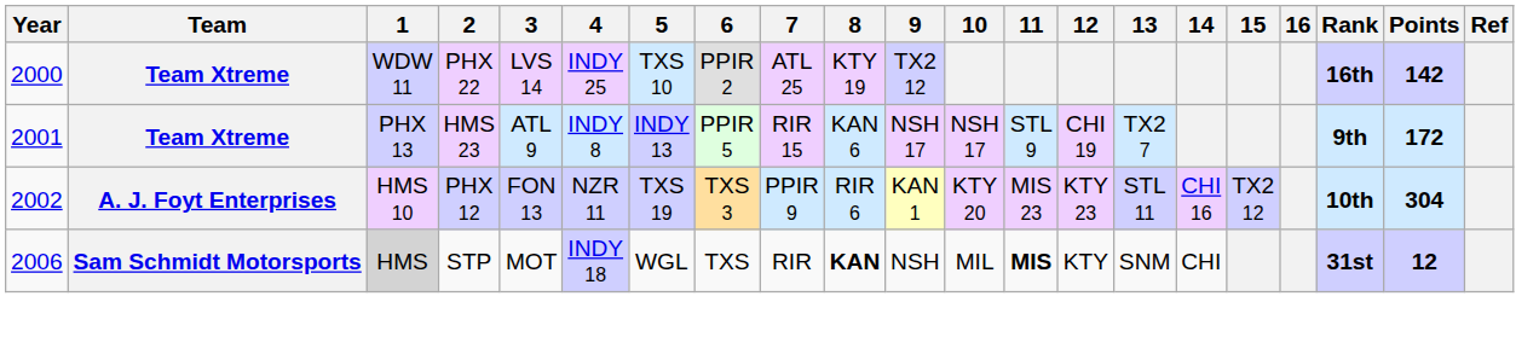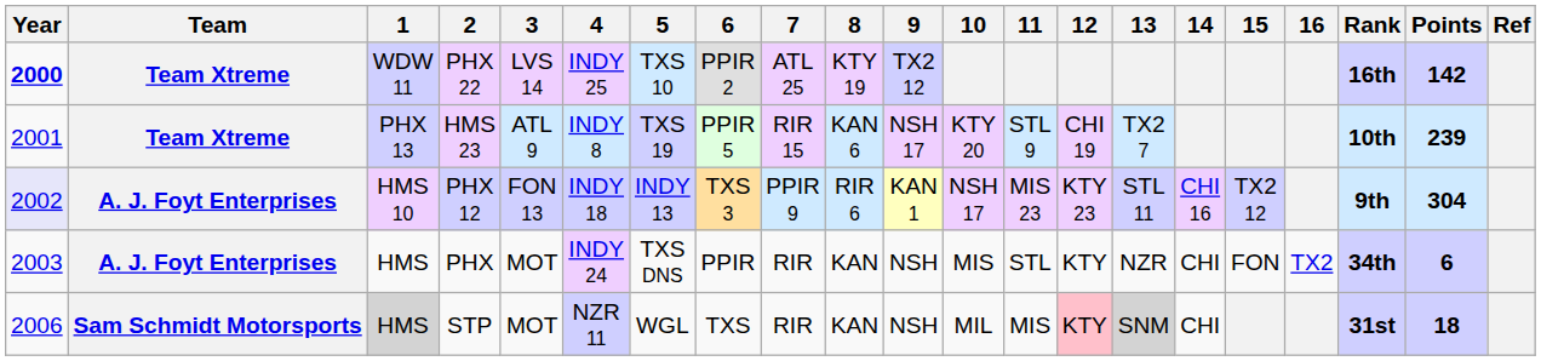 <table class="wikitable" style="text-align:center; font-size:95%">
 <tr>
 <th>Year</th>
 <th>Team</th>
 <th>1</th>
 <th>2</th>
 <th>3</th>
 <th>4</th>
 <th>5</th>
 <th>6</th>
 <th>7</th>
 <th>8</th>
 <th>9</th>
 <th>10</th>
 <th>11</th>
 <th>12</th>
 <th>13</th>
 <th>14</th>
 <th>15</th>
 <th>16</th>
 <th>Rank</th>
 <th>Points</th>
 <th>Ref</th>
 </tr>
 <tr>
-<td><a href='#'>2000</a></td>
+<td><strong><a href='#'>2000</a></strong></td>
 <th><a href='#'>Team Xtreme</a></th>
 <td style="background:#CFCFFF;">WDW<br><small>11</small></td>
 <td style="background:#EFCFFF;">PHX<br><small>22</small></td>
 <td style="background:#EFCFFF;">LVS<br><small>14</small></td>
 <td style="background:#EFCFFF;"><a href='#'>INDY</a><br><small>25</small></td>
 <td style="background:#CFEAFF;">TXS<br><small>10</small></td>
 <td style="background:#DFDFDF;">PPIR<br><small>2</small></td>
 <td style="background:#EFCFFF;">ATL<br><small>25</small></td>
 <td style="background:#EFCFFF;">KTY<br><small>19</small></td>
 <td style="background:#CFCFFF;">TX2<br><small>12</small></td>
 <th></th>
 <th></th>
 <th></th>
 <th></th>
 <th></th>
 <th></th>
 <th></th>
 <th style="background:#CFCFFF;"><strong>16th</strong></th>
 <th style="background:#CFCFFF;"><strong>142</strong></th>
 <th></th>
 </tr>
 <tr>
 <td><a href='#'>2001</a></td>
 <th><a href='#'>Team Xtreme</a></th>
 <td style="background:#CFCFFF;">PHX<br><small>13</small></td>
 <td style="background:#EFCFFF;">HMS<br><small>23</small></td>
 <td style="background:#CFEAFF;">ATL<br><small>9</small></td>
 <td style="background:#CFEAFF;"><a href='#'>INDY</a><br><small>8</small></td>
-<td style="background:#CFCFFF;"><a href='#'>INDY</a><br><small>13</small></td>
+<td style="background:#CFCFFF;">TXS<br><small>19</small></td>
 <td style="background:#DFFFDF;">PPIR<br><small>5</small></td>
 <td style="background:#EFCFFF;">RIR<br><small>15</small></td>
 <td style="background:#CFEAFF;">KAN<br><small>6</small></td>
 <td style="background:#EFCFFF;">NSH<br><small>17</small></td>
-<td style="background:#EFCFFF;">NSH<br><small>17</small></td>
+<td style="background:#EFCFFF;">KTY<br><small>20</small></td>
 <td style="background:#CFEAFF;">STL<br><small>9</small></td>
 <td style="background:#EFCFFF;">CHI<br><small>19</small></td>
 <td style="background:#CFEAFF;">TX2<br><small>7</small></td>
 <th></th>
 <th></th>
 <th></th>
-<th style="background:#CFEAFF;"><strong>9th</strong></th>
-<th style="background:#CFEAFF;"><strong>172</strong></th>
+<th style="background:#CFEAFF;"><strong>10th</strong></th>
+<th style="background:#CFEAFF;"><strong>239</strong></th>
 <th></th>
 </tr>
 <tr>
-<td><a href='#'>2002</a></td>
+<td style="background: lavender;"><a href='#'>2002</a></td>
 <th><a href='#'>A. J. Foyt Enterprises</a></th>
 <td style="background:#EFCFFF;">HMS<br><small>10</small></td>
 <td style="background:#CFCFFF;">PHX<br><small>12</small></td>
 <td style="background:#CFCFFF;">FON<br><small>13</small></td>
-<td style="background:#CFCFFF;">NZR<br><small>11</small></td>
-<td style="background:#CFCFFF;">TXS<br><small>19</small></td>
+<td style="background:#CFCFFF;"><a href='#'>INDY</a><br><small>18</small></td>
+<td style="background:#CFCFFF;"><a href='#'>INDY</a><br><small>13</small></td>
 <td style="background:#FFDF9F;">TXS<br><small>3</small></td>
 <td style="background:#CFEAFF;">PPIR<br><small>9</small></td>
 <td style="background:#CFEAFF;">RIR<br><small>6</small></td>
 <td style="background:#FFFFBF;">KAN<br><small>1</small></td>
-<td style="background:#EFCFFF;">KTY<br><small>20</small></td>
+<td style="background:#EFCFFF;">NSH<br><small>17</small></td>
 <td style="background:#EFCFFF;">MIS<br><small>23</small></td>
 <td style="background:#EFCFFF;">KTY<br><small>23</small></td>
 <td style="background:#CFCFFF;">STL<br><small>11</small></td>
 <td style="background:#EFCFFF;"><a href='#'>CHI</a><br><small>16</small></td>
 <td style="background:#CFCFFF;">TX2<br><small>12</small></td>
 <th></th>
-<th style="background:#CFEAFF;"><strong>10th</strong></th>
+<th style="background:#CFEAFF;"><strong>9th</strong></th>
 <th style="background:#CFEAFF;"><strong>304</strong></th>
+<th></th>
+</tr>
+<tr>
+<td><a href='#'>2003</a></td>
+<th><a href='#'>A. J. Foyt Enterprises</a></th>
+<td>HMS<br><small></small></td>
+<td>PHX<br><small></small></td>
+<td>MOT<br><small></small></td>
+<td style="background:#EFCFFF;"><a href='#'>INDY</a><br><small>24</small></td>
+<td>TXS<br><small>DNS</small></td>
+<td>PPIR<br><small></small></td>
+<td>RIR<br><small></small></td>
+<td>KAN<br><small></small></td>
+<td>NSH<br><small></small></td>
+<td>MIS<br><small></small></td>
+<td>STL<br><small></small></td>
+<td>KTY<br><small></small></td>
+<td>NZR<br><small></small></td>
+<td>CHI<br><small></small></td>
+<td>FON<br><small></small></td>
+<td><a href='#'>TX2</a><br><small></small></td>
+<th style="background:#CFCFFF;"><strong>34th</strong></th>
+<th style="background:#CFCFFF;"><strong>6</strong></th>
 <th></th>
 </tr>
 <tr>
 <td><a href='#'>2006</a></td>
 <th><a href='#'>Sam Schmidt Motorsports</a></th>
 <td style="background: lightgrey;">HMS<br><small></small></td>
 <td>STP<br><small></small></td>
 <td>MOT<br><small></small></td>
-<td style="background:#CFCFFF;"><a href='#'>INDY</a><br><small>18</small></td>
+<td style="background:#CFCFFF;">NZR<br><small>11</small></td>
 <td>WGL<br><small></small></td>
 <td>TXS<br><small></small></td>
 <td>RIR<br><small></small></td>
-<td><strong>KAN<br><small></small></strong></td>
+<td>KAN<br><small></small></td>
 <td>NSH<br><small></small></td>
 <td>MIL<br><small></small></td>
-<td><strong>MIS<br><small></small></strong></td>
-<td>KTY<br><small></small></td>
-<td>SNM<br><small></small></td>
+<td>MIS<br><small></small></td>
+<td style="background: pink;">KTY<br><small></small></td>
+<td style="background: lightgrey;">SNM<br><small></small></td>
 <td>CHI<br><small></small></td>
 <th></th>
 <th></th>
 <th style="background:#CFCFFF;"><strong>31st</strong></th>
-<th style="background:#CFCFFF;"><strong>12</strong></th>
+<th style="background:#CFCFFF;"><strong>18</strong></th>
 <th></th>
 </tr>
 </table>
